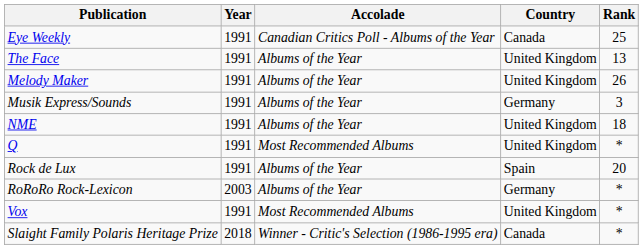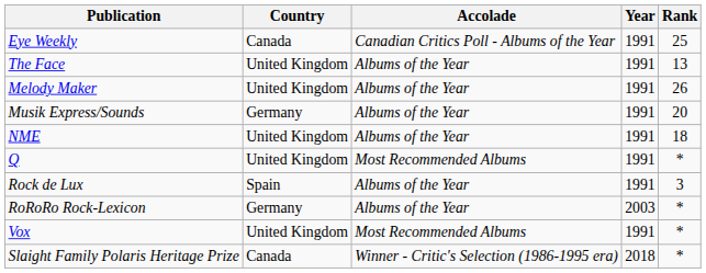 <table class="wikitable">
 <tr>
 <th>Publication</th>
+<th>Country</th>
+<th>Accolade</th>
 <th>Year</th>
-<th>Accolade</th>
-<th>Country</th>
 <th>Rank</th>
 </tr>
 <tr>
 <td><em><a href='#'>Eye Weekly</a></em></td>
+<td>Canada</td>
+<td><em>Canadian Critics Poll - Albums of the Year</em></td>
 <td>1991</td>
-<td><em>Canadian Critics Poll - Albums of the Year</em></td>
-<td>Canada</td>
 <td align="center">25</td>
 </tr>
 <tr>
 <td><em><a href='#'>The Face</a></em></td>
+<td>United Kingdom</td>
+<td><em>Albums of the Year</em></td>
 <td>1991</td>
-<td><em>Albums of the Year</em></td>
-<td>United Kingdom</td>
 <td align="center">13</td>
 </tr>
 <tr>
 <td><em><a href='#'>Melody Maker</a></em></td>
+<td>United Kingdom</td>
+<td><em>Albums of the Year</em></td>
 <td>1991</td>
-<td><em>Albums of the Year</em></td>
-<td>United Kingdom</td>
 <td align="center">26</td>
 </tr>
 <tr>
 <td><em>Musik Express/Sounds</em></td>
+<td>Germany</td>
+<td><em>Albums of the Year</em></td>
 <td>1991</td>
-<td><em>Albums of the Year</em></td>
-<td>Germany</td>
-<td align="center">3</td>
+<td align="center">20</td>
 </tr>
 <tr>
 <td><em><a href='#'>NME</a></em></td>
+<td>United Kingdom</td>
+<td><em>Albums of the Year</em></td>
 <td>1991</td>
-<td><em>Albums of the Year</em></td>
-<td>United Kingdom</td>
 <td align="center">18</td>
 </tr>
 <tr>
 <td><em><a href='#'>Q</a></em></td>
+<td>United Kingdom</td>
+<td><em>Most Recommended Albums</em></td>
 <td>1991</td>
-<td><em>Most Recommended Albums</em></td>
-<td>United Kingdom</td>
 <td align="center">*</td>
 </tr>
 <tr>
 <td><em>Rock de Lux</em></td>
+<td>Spain</td>
+<td><em>Albums of the Year</em></td>
 <td>1991</td>
-<td><em>Albums of the Year</em></td>
-<td>Spain</td>
-<td align="center">20</td>
+<td align="center">3</td>
 </tr>
 <tr>
 <td><em>RoRoRo Rock-Lexicon</em></td>
+<td>Germany</td>
+<td><em>Albums of the Year</em></td>
 <td>2003</td>
-<td><em>Albums of the Year</em></td>
-<td>Germany</td>
 <td align="center">*</td>
 </tr>
 <tr>
 <td><em><a href='#'>Vox</a></em></td>
+<td>United Kingdom</td>
+<td><em>Most Recommended Albums</em></td>
 <td>1991</td>
-<td><em>Most Recommended Albums</em></td>
-<td>United Kingdom</td>
 <td align="center">*</td>
 </tr>
 <tr>
 <td><em>Slaight Family Polaris Heritage Prize</em></td>
+<td>Canada</td>
+<td><em>Winner - Critic's Selection (1986-1995 era)</em></td>
 <td>2018</td>
-<td><em>Winner - Critic's Selection (1986-1995 era)</em></td>
-<td>Canada</td>
 <td align="center">*</td>
 </tr>
 </table>
